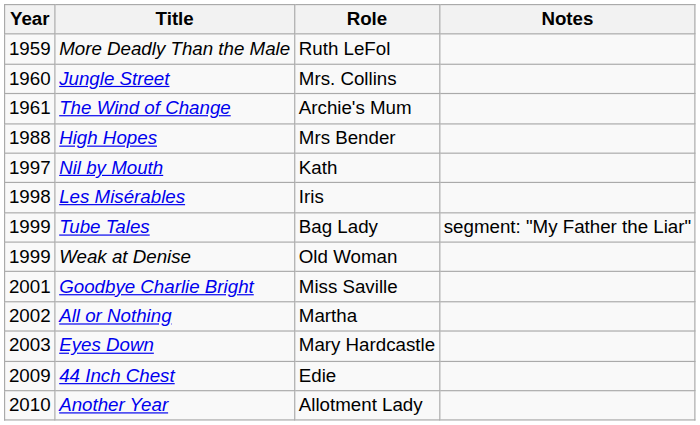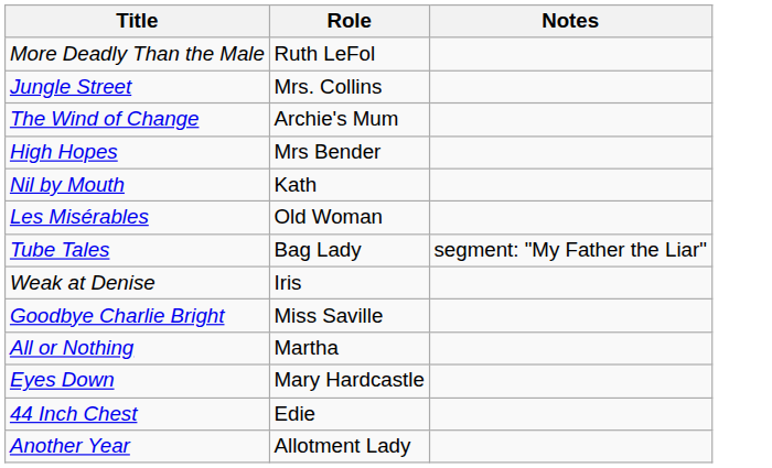 <table class="wikitable">
 <tr>
-<th>Year</th>
 <th>Title</th>
 <th>Role</th>
 <th>Notes</th>
 </tr>
 <tr>
-<td>1959</td>
 <td><em>More Deadly Than the Male</em></td>
 <td>Ruth LeFol</td>
 <td></td>
 </tr>
 <tr>
-<td>1960</td>
 <td><em><a href='#'>Jungle Street</a></em></td>
 <td>Mrs. Collins</td>
 <td></td>
 </tr>
 <tr>
-<td>1961</td>
 <td><em><a href='#'>The Wind of Change</a></em></td>
 <td>Archie's Mum</td>
 <td></td>
 </tr>
 <tr>
-<td>1988</td>
 <td><em><a href='#'>High Hopes</a></em></td>
 <td>Mrs Bender</td>
 <td></td>
 </tr>
 <tr>
-<td>1997</td>
 <td><em><a href='#'>Nil by Mouth</a></em></td>
 <td>Kath</td>
 <td></td>
 </tr>
 <tr>
-<td>1998</td>
 <td><em><a href='#'>Les Misérables</a></em></td>
-<td>Iris</td>
+<td>Old Woman</td>
 <td></td>
 </tr>
 <tr>
-<td>1999</td>
 <td><em><a href='#'>Tube Tales</a></em></td>
 <td>Bag Lady</td>
 <td>segment: "My Father the Liar"</td>
 </tr>
 <tr>
-<td>1999</td>
 <td><em>Weak at Denise</em></td>
-<td>Old Woman</td>
+<td>Iris</td>
 <td></td>
 </tr>
 <tr>
-<td>2001</td>
 <td><em><a href='#'>Goodbye Charlie Bright</a></em></td>
 <td>Miss Saville</td>
 <td></td>
 </tr>
 <tr>
-<td>2002</td>
 <td><em><a href='#'>All or Nothing</a></em></td>
 <td>Martha</td>
 <td></td>
 </tr>
 <tr>
-<td>2003</td>
 <td><em><a href='#'>Eyes Down</a></em></td>
 <td>Mary Hardcastle</td>
 <td></td>
 </tr>
 <tr>
-<td>2009</td>
 <td><em><a href='#'>44 Inch Chest</a></em></td>
 <td>Edie</td>
 <td></td>
 </tr>
 <tr>
-<td>2010</td>
 <td><em><a href='#'>Another Year</a></em></td>
 <td>Allotment Lady</td>
 <td></td>
 </tr>
 </table>
